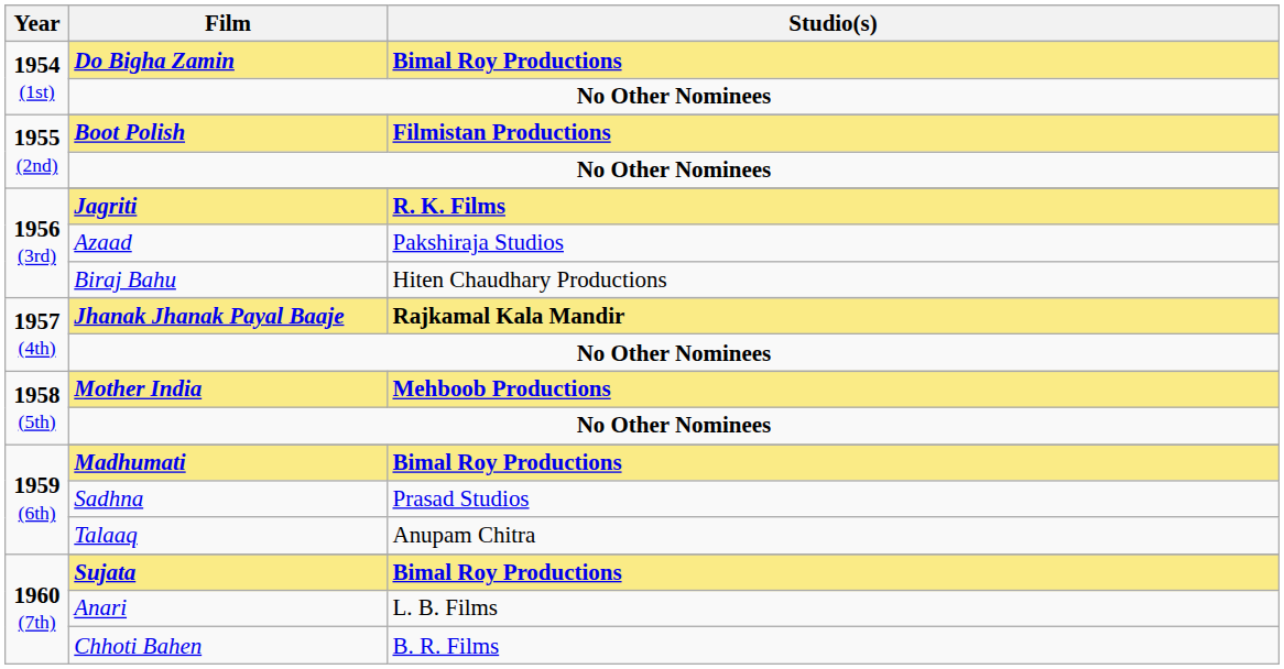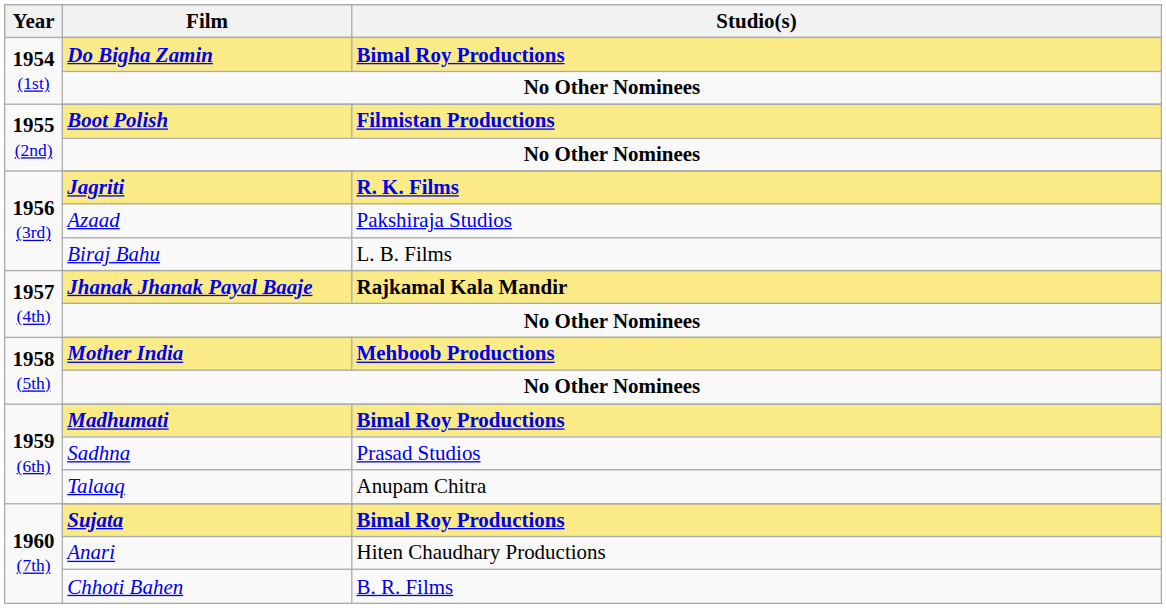 <table class="wikitable" style="width:100%">
 <tr bgcolor="#bebebe">
 <th width="5%">Year</th>
 <th width="25%">Film</th>
 <th width="70%">Studio(s)</th>
 </tr>
 <tr>
 <td rowspan=3 style="text-align:center"><strong>1954</strong><br><small><a href='#'>(1st)</a></small></td>
 </tr>
 <tr style="background:#FAEB86">
 <td><strong><em><a href='#'>Do Bigha Zamin</a></em></strong></td>
 <td><strong><a href='#'>Bimal Roy Productions</a></strong></td>
 </tr>
 <tr>
 <td colspan=2 style="text-align:center"><strong>No Other Nominees</strong></td>
 </tr>
 <tr>
 <td rowspan=3 style="text-align:center"><strong>1955</strong><br><small><a href='#'>(2nd)</a></small></td>
 </tr>
 <tr style="background:#FAEB86">
 <td><strong><em><a href='#'>Boot Polish</a></em></strong></td>
 <td><strong><a href='#'>Filmistan Productions</a></strong></td>
 </tr>
 <tr>
 <td colspan=2 style="text-align:center"><strong>No Other Nominees</strong></td>
 </tr>
 <tr>
 <td rowspan=4 style="text-align:center"><strong>1956</strong><br><small><a href='#'>(3rd)</a></small></td>
 </tr>
 <tr style="background:#FAEB86">
 <td><strong><em><a href='#'>Jagriti</a></em></strong></td>
 <td><strong><a href='#'>R. K. Films</a></strong></td>
 </tr>
 <tr>
 <td><em><a href='#'>Azaad</a></em></td>
 <td><a href='#'>Pakshiraja Studios</a></td>
 </tr>
 <tr>
 <td><em><a href='#'>Biraj Bahu</a></em></td>
-<td>Hiten Chaudhary Productions</td>
+<td>L. B. Films</td>
 </tr>
 <tr>
 <td rowspan=3 style="text-align:center"><strong>1957</strong><br><small><a href='#'>(4th)</a></small></td>
 </tr>
 <tr style="background:#FAEB86">
 <td><strong><em><a href='#'>Jhanak Jhanak Payal Baaje</a></em></strong></td>
 <td><strong>Rajkamal Kala Mandir</strong></td>
 </tr>
 <tr>
 <td colspan=2 style="text-align:center"><strong>No Other Nominees</strong></td>
 </tr>
 <tr>
 <td rowspan=3 style="text-align:center"><strong>1958</strong><br><small><a href='#'>(5th)</a></small></td>
 </tr>
 <tr style="background:#FAEB86">
 <td><strong><em><a href='#'>Mother India</a></em></strong></td>
 <td><strong><a href='#'>Mehboob Productions</a></strong></td>
 </tr>
 <tr>
 <td colspan=2 style="text-align:center"><strong>No Other Nominees</strong></td>
 </tr>
 <tr>
 <td rowspan=4 style="text-align:center"><strong>1959</strong><br><small><a href='#'>(6th)</a></small></td>
 </tr>
 <tr style="background:#FAEB86">
 <td><strong><em><a href='#'>Madhumati</a></em></strong></td>
 <td><strong><a href='#'>Bimal Roy Productions</a></strong></td>
 </tr>
 <tr>
 <td><em><a href='#'>Sadhna</a></em></td>
 <td><a href='#'>Prasad Studios</a></td>
 </tr>
 <tr>
 <td><em><a href='#'>Talaaq</a></em></td>
 <td>Anupam Chitra</td>
 </tr>
 <tr>
 <td rowspan=4 style="text-align:center"><strong>1960</strong><br><small><a href='#'>(7th)</a></small></td>
 </tr>
 <tr style="background:#FAEB86">
 <td><strong><em><a href='#'>Sujata</a></em></strong></td>
 <td><strong><a href='#'>Bimal Roy Productions</a></strong></td>
 </tr>
 <tr>
 <td><em><a href='#'>Anari</a></em></td>
-<td>L. B. Films</td>
+<td>Hiten Chaudhary Productions</td>
 </tr>
 <tr>
 <td><em><a href='#'>Chhoti Bahen</a></em></td>
 <td><a href='#'>B. R. Films</a></td>
 </tr>
 </table>
